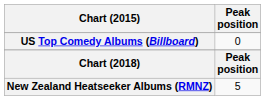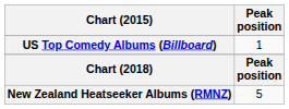 <table class="wikitable sortable plainrowheaders" style="text-align:center">
 <tr>
 <th scope="col">Chart (2015)</th>
 <th scope="col">Peak<br> position</th>
 </tr>
 <tr>
 </tr>
 <tr>
 </tr>
 <tr>
 </tr>
 <tr>
 <th scope="row">US <a href='#'>Top Comedy Albums</a> (<em><a href='#'>Billboard</a></em>)</th>
-<td>0</td>
+<td>1</td>
 </tr>
 <tr>
 </tr>
 <tr>
 <th scope="col">Chart (2018)</th>
 <th scope="col">Peak<br> position</th>
 </tr>
 <tr>
 <th scope="row">New Zealand Heatseeker Albums (<a href='#'>RMNZ</a>)</th>
 <td>5</td>
 </tr>
 </table>
